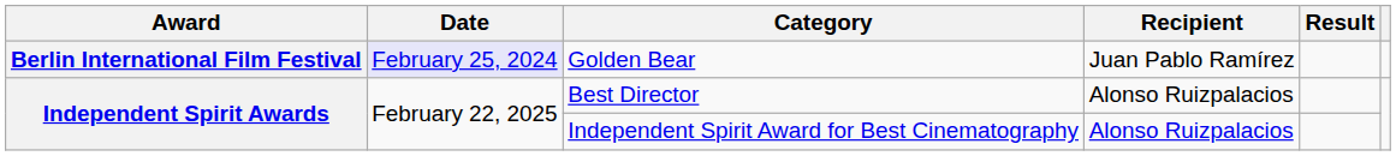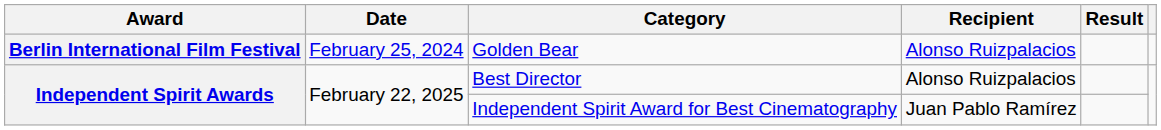 <table class="wikitable sortable plainrowheaders">
 <tr>
 <th>Award</th>
 <th>Date</th>
 <th>Category</th>
 <th>Recipient</th>
 <th>Result</th>
 <th></th>
 </tr>
 <tr>
 <th scope="row"><a href='#'>Berlin International Film Festival</a></th>
-<td style="background: lavender;"><a href='#'>February 25, 2024</a></td>
+<td><a href='#'>February 25, 2024</a></td>
 <td><a href='#'>Golden Bear</a></td>
-<td>Juan Pablo Ramírez</td>
+<td><a href='#'>Alonso Ruizpalacios</a></td>
 <td></td>
 <td align="center" rowspan="1"></td>
 </tr>
 <tr>
 <th rowspan="2" scope="row"><a href='#'>Independent Spirit Awards</a></th>
 <td rowspan="2">February 22, 2025</td>
 <td><a href='#'>Best Director</a></td>
 <td>Alonso Ruizpalacios</td>
 <td></td>
 <td rowspan="2" align="center"></td>
 </tr>
 <tr>
 <td><a href='#'>Independent Spirit Award for Best Cinematography</a></td>
-<td><a href='#'>Alonso Ruizpalacios</a></td>
+<td>Juan Pablo Ramírez</td>
 <td></td>
 </tr>
 </table>
